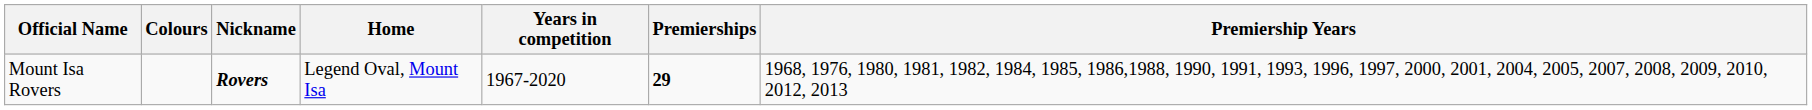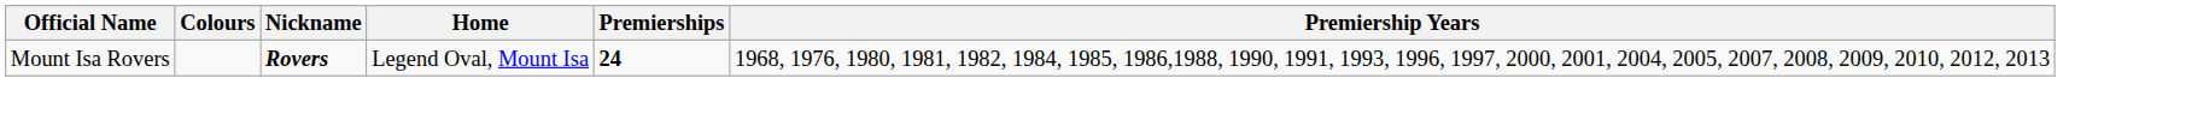 <table class="wikitable">
 <tr>
 <th>Official Name</th>
 <th>Colours</th>
 <th>Nickname</th>
 <th>Home</th>
-<th>Years in competition</th>
 <th>Premierships</th>
 <th>Premiership Years</th>
 </tr>
 <tr>
 <td>Mount Isa Rovers</td>
 <td></td>
 <td><strong><em>Rovers</em></strong></td>
 <td>Legend Oval, <a href='#'>Mount Isa</a></td>
-<td>1967-2020</td>
-<td><strong>29</strong></td>
+<td><strong>24</strong></td>
 <td>1968, 1976, 1980, 1981, 1982, 1984, 1985, 1986,1988, 1990, 1991, 1993, 1996, 1997, 2000, 2001, 2004, 2005, 2007, 2008, 2009, 2010, 2012, 2013</td>
 </tr>
 </table>
